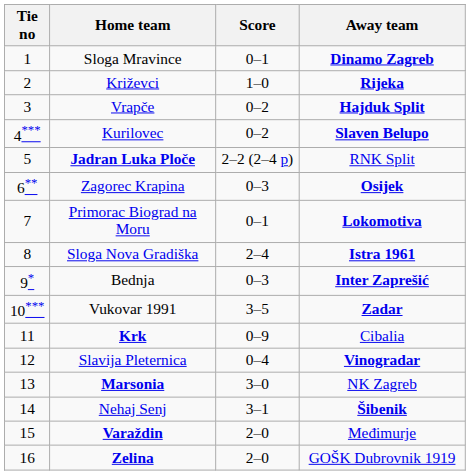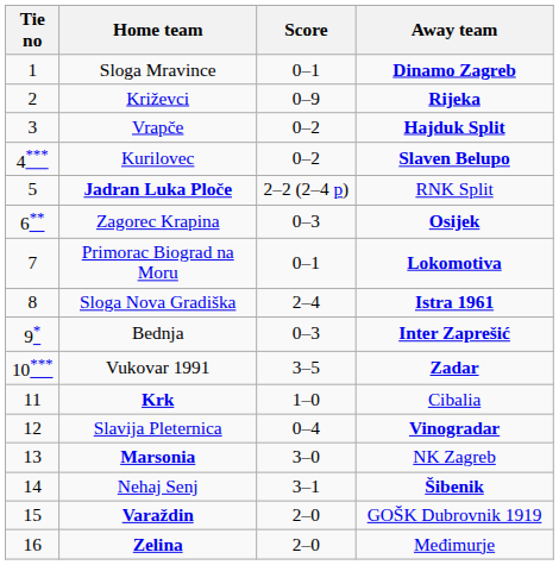 <table class="wikitable" style="text-align: center">
 <tr>
 <th width=40>Tie no</th>
 <th width=165>Home team</th>
 <th width=80>Score</th>
 <th width=165>Away team</th>
 </tr>
 <tr>
 <td>1</td>
 <td>Sloga Mravince</td>
 <td>0–1</td>
 <td><strong><a href='#'>Dinamo Zagreb</a></strong></td>
 </tr>
 <tr>
 <td>2</td>
 <td><a href='#'>Križevci</a></td>
-<td>1–0</td>
+<td>0–9</td>
 <td><strong><a href='#'>Rijeka</a></strong></td>
 </tr>
 <tr>
 <td>3</td>
 <td><a href='#'>Vrapče</a></td>
 <td>0–2</td>
 <td><strong><a href='#'>Hajduk Split</a></strong></td>
 </tr>
 <tr>
 <td>4<a href='#'><sup>***</sup></a></td>
 <td><a href='#'>Kurilovec</a></td>
 <td>0–2</td>
 <td><strong><a href='#'>Slaven Belupo</a></strong></td>
 </tr>
 <tr>
 <td>5</td>
 <td><strong><a href='#'>Jadran Luka Ploče</a></strong></td>
 <td>2–2 (2–4 <a href='#'>p</a>)</td>
 <td><a href='#'>RNK Split</a></td>
 </tr>
 <tr>
 <td>6<a href='#'><sup>**</sup></a></td>
 <td><a href='#'>Zagorec Krapina</a></td>
 <td>0–3</td>
 <td><strong><a href='#'>Osijek</a></strong></td>
 </tr>
 <tr>
 <td>7</td>
 <td><a href='#'>Primorac Biograd na Moru</a></td>
 <td>0–1</td>
 <td><strong><a href='#'>Lokomotiva</a></strong></td>
 </tr>
 <tr>
 <td>8</td>
 <td><a href='#'>Sloga Nova Gradiška</a></td>
 <td>2–4</td>
 <td><strong><a href='#'>Istra 1961</a></strong></td>
 </tr>
 <tr>
 <td>9<a href='#'><sup>*</sup></a></td>
 <td>Bednja</td>
 <td>0–3</td>
 <td><strong><a href='#'>Inter Zaprešić</a></strong></td>
 </tr>
 <tr>
 <td>10<a href='#'><sup>***</sup></a></td>
 <td>Vukovar 1991</td>
 <td>3–5 </td>
 <td><strong><a href='#'>Zadar</a></strong></td>
 </tr>
 <tr>
 <td>11</td>
 <td><strong><a href='#'>Krk</a></strong></td>
-<td>0–9</td>
+<td>1–0</td>
 <td><a href='#'>Cibalia</a></td>
 </tr>
 <tr>
 <td>12</td>
 <td><a href='#'>Slavija Pleternica</a></td>
 <td>0–4</td>
 <td><strong><a href='#'>Vinogradar</a></strong></td>
 </tr>
 <tr>
 <td>13</td>
 <td><strong><a href='#'>Marsonia</a></strong></td>
 <td>3–0</td>
 <td><a href='#'>NK Zagreb</a></td>
 </tr>
 <tr>
 <td>14</td>
 <td><a href='#'>Nehaj Senj</a></td>
 <td>3–1</td>
 <td><strong><a href='#'>Šibenik</a></strong></td>
 </tr>
 <tr>
 <td>15</td>
 <td><strong><a href='#'>Varaždin</a></strong></td>
 <td>2–0</td>
-<td><a href='#'>Međimurje</a></td>
+<td><a href='#'>GOŠK Dubrovnik 1919</a></td>
 </tr>
 <tr>
 <td>16</td>
 <td><strong><a href='#'>Zelina</a></strong></td>
 <td>2–0</td>
-<td><a href='#'>GOŠK Dubrovnik 1919</a></td>
+<td><a href='#'>Međimurje</a></td>
 </tr>
 </table>
